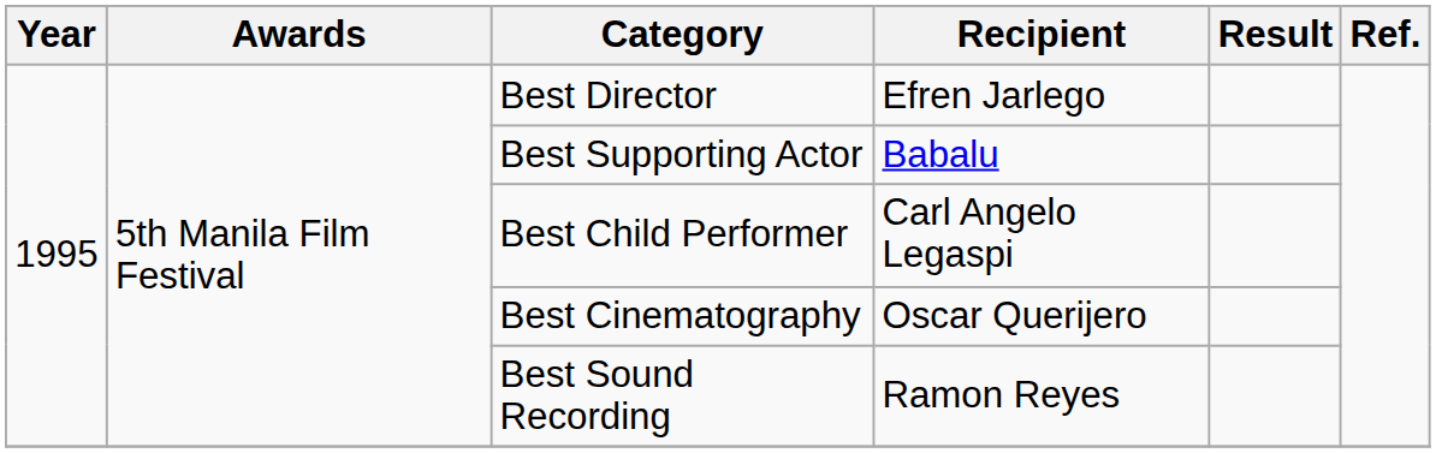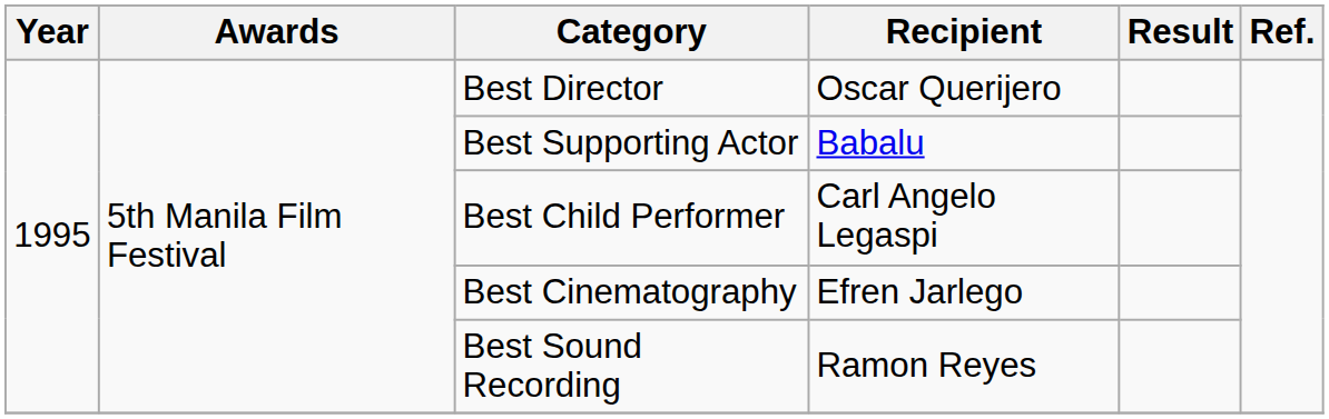 <table class="wikitable">
 <tr>
 <th>Year</th>
 <th>Awards</th>
 <th>Category</th>
 <th>Recipient</th>
 <th>Result</th>
 <th>Ref.</th>
 </tr>
 <tr>
 <td rowspan="5">1995</td>
 <td rowspan="5">5th Manila Film Festival</td>
 <td>Best Director</td>
-<td>Efren Jarlego</td>
+<td>Oscar Querijero</td>
 <td></td>
 <td rowspan="5"></td>
 </tr>
 <tr>
 <td>Best Supporting Actor</td>
 <td><a href='#'>Babalu</a></td>
 <td></td>
 </tr>
 <tr>
 <td>Best Child Performer</td>
 <td>Carl Angelo Legaspi</td>
 <td></td>
 </tr>
 <tr>
 <td>Best Cinematography</td>
-<td>Oscar Querijero</td>
+<td>Efren Jarlego</td>
 <td></td>
 </tr>
 <tr>
 <td>Best Sound Recording</td>
 <td>Ramon Reyes</td>
 <td></td>
 </tr>
 <tr>
 </tr>
 </table>
